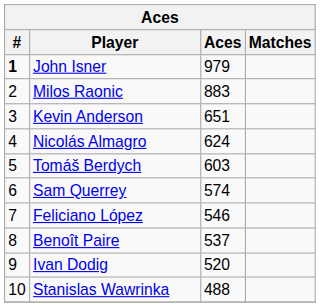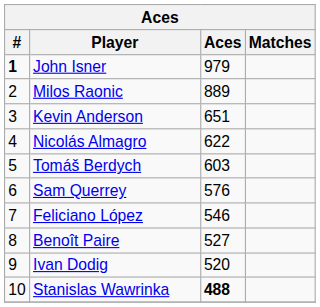 <table class="wikitable sortable" style=font-size:90%>
 <tr>
 <th colspan=4>Aces</th>
 </tr>
 <tr>
 <th>#</th>
 <th width=150>Player</th>
 <th>Aces</th>
 <th>Matches</th>
 </tr>
 <tr bgcolor=>
 <td><strong>1</strong></td>
 <td> <a href='#'>John Isner</a></td>
 <td>979</td>
 <td></td>
 </tr>
 <tr>
 <td>2</td>
 <td> <a href='#'>Milos Raonic</a></td>
-<td>883</td>
+<td>889</td>
 <td></td>
 </tr>
 <tr bgcolor=>
 <td>3</td>
 <td> <a href='#'>Kevin Anderson</a></td>
 <td>651</td>
 <td></td>
 </tr>
 <tr>
 <td>4</td>
 <td> <a href='#'>Nicolás Almagro</a></td>
-<td>624</td>
+<td>622</td>
 <td></td>
 </tr>
 <tr bgcolor=>
 <td>5</td>
 <td> <a href='#'>Tomáš Berdych</a></td>
 <td>603</td>
 <td></td>
 </tr>
 <tr>
 <td>6</td>
 <td> <a href='#'>Sam Querrey</a></td>
-<td>574</td>
+<td>576</td>
 <td></td>
 </tr>
 <tr bgcolor=>
 <td>7</td>
 <td> <a href='#'>Feliciano López</a></td>
 <td>546</td>
 <td></td>
 </tr>
 <tr>
 <td>8</td>
 <td> <a href='#'>Benoît Paire</a></td>
-<td>537</td>
+<td>527</td>
 <td></td>
 </tr>
 <tr bgcolor=>
 <td>9</td>
 <td> <a href='#'>Ivan Dodig</a></td>
 <td>520</td>
 <td></td>
 </tr>
 <tr>
 <td>10</td>
 <td> <a href='#'>Stanislas Wawrinka</a></td>
-<td>488</td>
+<td><strong>488</strong></td>
 <td></td>
 </tr>
 <tr>
 </tr>
 </table>
